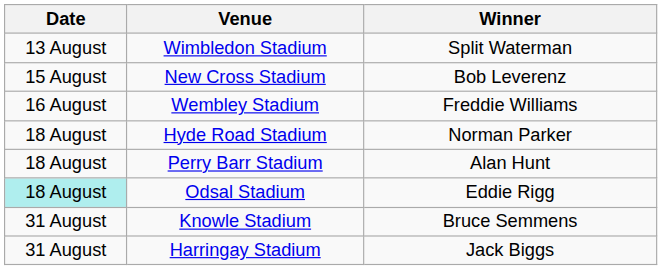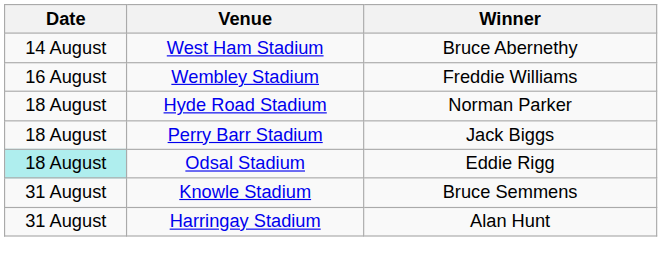 <table class="wikitable" style="text-align:center">
 <tr>
 <th width=100>Date</th>
 <th width=200>Venue</th>
 <th width=250>Winner</th>
 </tr>
 <tr>
-<td>13 August</td>
-<td><a href='#'>Wimbledon Stadium</a></td>
-<td>Split Waterman</td>
-</tr>
-<tr>
-<td>15 August</td>
-<td><a href='#'>New Cross Stadium</a></td>
-<td>Bob Leverenz</td>
+<td>14 August</td>
+<td><a href='#'>West Ham Stadium</a></td>
+<td>Bruce Abernethy</td>
 </tr>
 <tr>
 <td>16 August</td>
 <td><a href='#'>Wembley Stadium</a></td>
 <td>Freddie Williams</td>
 </tr>
 <tr>
 <td>18 August</td>
 <td><a href='#'>Hyde Road Stadium</a></td>
 <td>Norman Parker</td>
 </tr>
 <tr>
 <td>18 August</td>
 <td><a href='#'>Perry Barr Stadium</a></td>
-<td>Alan Hunt</td>
+<td>Jack Biggs</td>
 </tr>
 <tr>
 <td style="background: paleturquoise;">18 August</td>
 <td><a href='#'>Odsal Stadium</a></td>
 <td>Eddie Rigg</td>
 </tr>
 <tr>
 <td>31 August</td>
 <td><a href='#'>Knowle Stadium</a></td>
 <td>Bruce Semmens</td>
 </tr>
 <tr>
 <td>31 August</td>
 <td><a href='#'>Harringay Stadium</a></td>
-<td>Jack Biggs</td>
+<td>Alan Hunt</td>
 </tr>
 </table>
